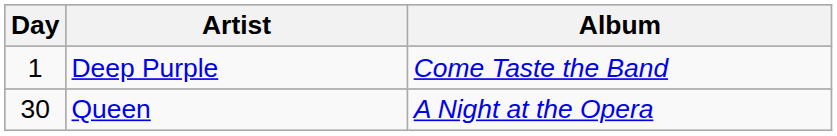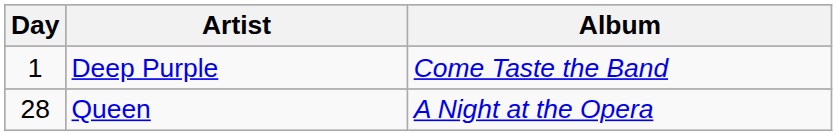 <table class="wikitable" border="1">
 <tr>
 <th>Day</th>
 <th width="200">Artist</th>
 <th width="250">Album</th>
 </tr>
 <tr>
 <td style="text-align:center;" rowspan="1">1</td>
 <td><a href='#'>Deep Purple</a></td>
 <td><em><a href='#'>Come Taste the Band</a></em></td>
 </tr>
 <tr>
-<td style="text-align:center;" rowspan="1">30</td>
+<td style="text-align:center;" rowspan="1">28</td>
 <td><a href='#'>Queen</a></td>
 <td><em><a href='#'>A Night at the Opera</a></em></td>
 </tr>
 </table>
